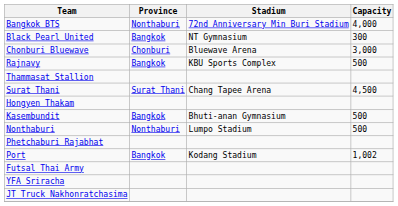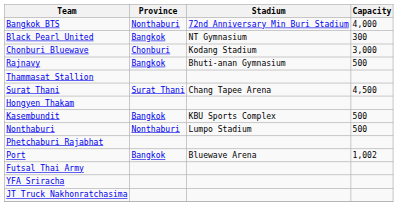 <table class="wikitable sortable">
 <tr>
 <th>Team</th>
 <th>Province</th>
 <th>Stadium</th>
 <th>Capacity</th>
 </tr>
 <tr>
 <td><a href='#'>Bangkok BTS</a></td>
 <td><a href='#'>Nonthaburi</a> </td>
 <td><a href='#'> 72nd Anniversary Min Buri Stadium</a></td>
 <td>4,000</td>
 </tr>
 <tr>
 <td><a href='#'>Black Pearl United</a></td>
 <td><a href='#'>Bangkok</a> </td>
 <td>NT Gymnasium</td>
 <td>300</td>
 </tr>
 <tr>
 <td><a href='#'>Chonburi Bluewave</a></td>
 <td><a href='#'>Chonburi</a> </td>
-<td>Bluewave Arena</td>
+<td>Kodang Stadium</td>
 <td>3,000</td>
 </tr>
 <tr>
 <td><a href='#'>Rajnavy</a></td>
 <td><a href='#'>Bangkok</a> </td>
-<td>KBU Sports Complex</td>
+<td>Bhuti-anan Gymnasium</td>
 <td>500</td>
 </tr>
 <tr>
 <td><a href='#'>Thammasat Stallion</a></td>
 <td></td>
 <td></td>
 <td></td>
 </tr>
 <tr>
 <td><a href='#'>Surat Thani</a></td>
 <td><a href='#'>Surat Thani</a> </td>
 <td>Chang Tapee Arena</td>
 <td>4,500</td>
 </tr>
 <tr>
 <td><a href='#'>Hongyen Thakam</a></td>
 <td></td>
 <td></td>
 <td></td>
 </tr>
 <tr>
 <td><a href='#'>Kasembundit</a></td>
 <td><a href='#'>Bangkok</a> </td>
-<td>Bhuti-anan Gymnasium</td>
+<td>KBU Sports Complex</td>
 <td>500</td>
 </tr>
 <tr>
 <td><a href='#'>Nonthaburi</a></td>
 <td><a href='#'>Nonthaburi</a> </td>
 <td>Lumpo Stadium</td>
 <td>500</td>
 </tr>
 <tr>
 <td><a href='#'>Phetchaburi Rajabhat</a></td>
 <td></td>
 <td></td>
 <td></td>
 </tr>
 <tr>
 <td><a href='#'>Port</a></td>
 <td><a href='#'>Bangkok</a> </td>
-<td>Kodang Stadium</td>
+<td>Bluewave Arena</td>
 <td>1,002</td>
 </tr>
 <tr>
 <td><a href='#'>Futsal Thai Army</a></td>
 <td></td>
 <td></td>
 <td></td>
 </tr>
 <tr>
 <td><a href='#'>YFA Sriracha</a></td>
 <td></td>
 <td></td>
 <td></td>
 </tr>
 <tr>
 <td><a href='#'>JT Truck Nakhonratchasima</a></td>
 <td></td>
 <td></td>
 <td></td>
 </tr>
 <tr>
 </tr>
 </table>
